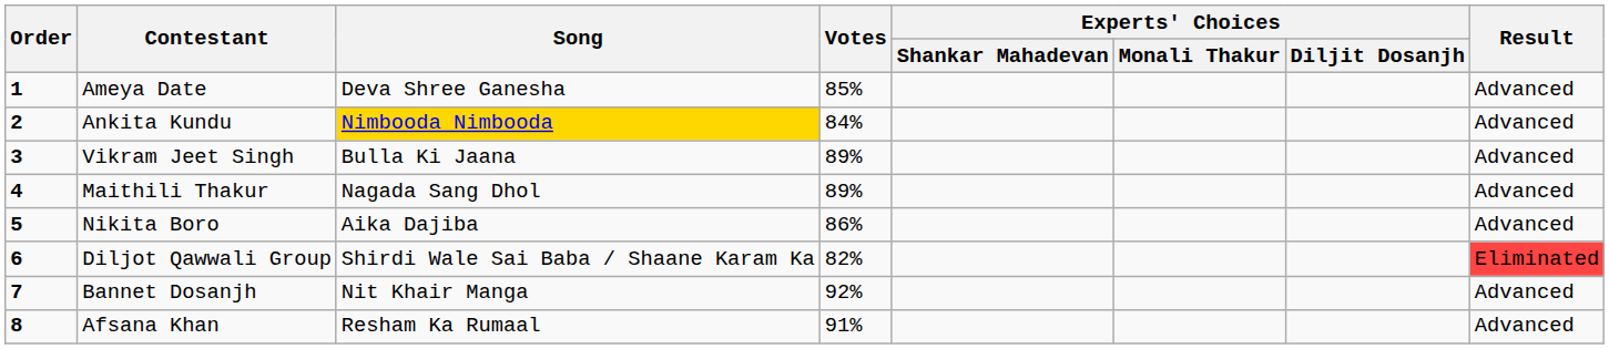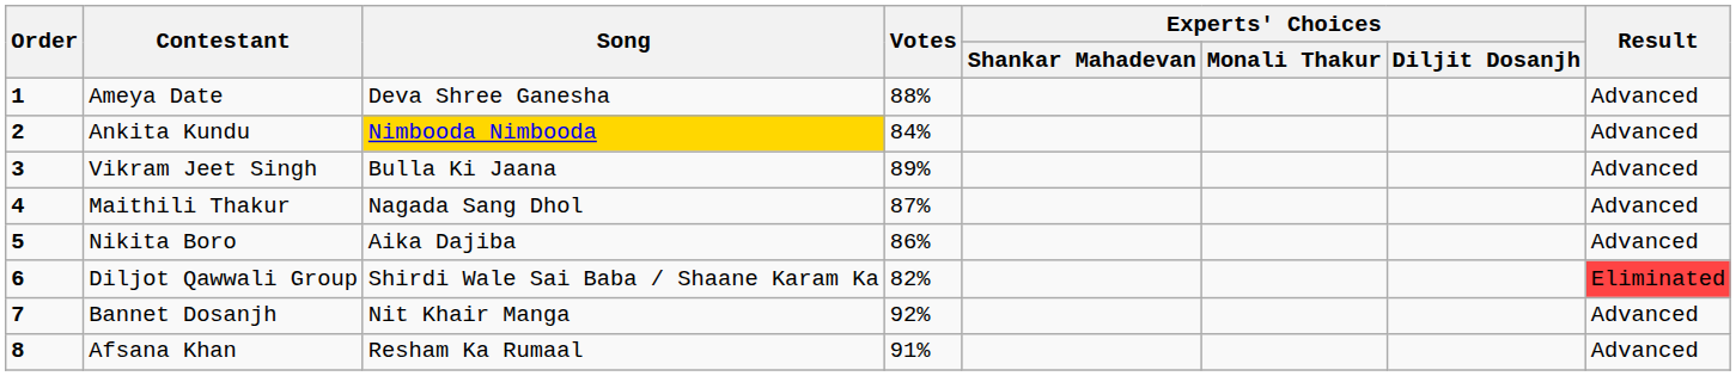 <table class="wikitable sortable mw-collapsible">
 <tr>
 <th rowspan="2">Order</th>
 <th rowspan="2">Contestant</th>
 <th rowspan="2">Song</th>
 <th rowspan="2">Votes</th>
 <th colspan="3">Experts' Choices</th>
 <th rowspan="2">Result</th>
 </tr>
 <tr>
 <th>Shankar Mahadevan</th>
 <th>Monali Thakur</th>
 <th>Diljit Dosanjh</th>
 </tr>
 <tr>
 <td><strong>1</strong></td>
 <td>Ameya Date</td>
 <td>Deva Shree Ganesha</td>
-<td>85%</td>
+<td>88%</td>
 <td></td>
 <td></td>
 <td></td>
 <td>Advanced</td>
 </tr>
 <tr>
 <td><strong>2</strong></td>
 <td>Ankita Kundu</td>
 <td style="background: gold;"><a href='#'>Nimbooda Nimbooda</a></td>
 <td>84%</td>
 <td></td>
 <td></td>
 <td></td>
 <td>Advanced</td>
 </tr>
 <tr>
 <td><strong>3</strong></td>
 <td>Vikram Jeet Singh</td>
 <td>Bulla Ki Jaana</td>
 <td>89%</td>
 <td></td>
 <td></td>
 <td></td>
 <td>Advanced</td>
 </tr>
 <tr>
 <td><strong>4</strong></td>
 <td>Maithili Thakur</td>
 <td>Nagada Sang Dhol</td>
-<td>89%</td>
+<td>87%</td>
 <td></td>
 <td></td>
 <td></td>
 <td>Advanced</td>
 </tr>
 <tr>
 <td><strong>5</strong></td>
 <td>Nikita Boro</td>
 <td>Aika Dajiba</td>
 <td>86%</td>
 <td></td>
 <td></td>
 <td></td>
 <td>Advanced</td>
 </tr>
 <tr>
 <td><strong>6</strong></td>
 <td>Diljot Qawwali Group</td>
 <td>Shirdi Wale Sai Baba / Shaane Karam Ka</td>
 <td>82%</td>
 <td></td>
 <td></td>
 <td></td>
 <td bgcolor="#ff4444">Eliminated</td>
 </tr>
 <tr>
 <td><strong>7</strong></td>
 <td>Bannet Dosanjh</td>
 <td>Nit Khair Manga</td>
 <td>92%</td>
 <td></td>
 <td></td>
 <td></td>
 <td>Advanced</td>
 </tr>
 <tr>
 <td><strong>8</strong></td>
 <td>Afsana Khan</td>
 <td>Resham Ka Rumaal</td>
 <td>91%</td>
 <td></td>
 <td></td>
 <td></td>
 <td>Advanced</td>
 </tr>
 </table>
